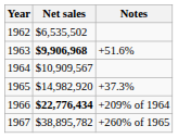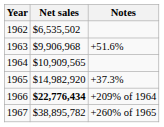 <table class="wikitable sortable" border="1">
 <tr>
 <th data-sort-type="number">Year</th>
 <th data-sort-type="number">Net sales</th>
 <th class="unsortable">Notes</th>
 </tr>
 <tr>
 <td data-sort-value="1962">1962</td>
 <td data-sort-value="6535502">$6,535,502</td>
 <td></td>
 </tr>
 <tr>
 <td data-sort-value="1963">1963</td>
-<td data-sort-value="9906968"><strong>$9,906,968</strong></td>
+<td data-sort-value="9906968">$9,906,968</td>
 <td SALES +51.6%>+51.6%</td>
 </tr>
 <tr>
 <td data-sort-value="1964">1964</td>
-<td data-sort-value="10909565">$10,909,567</td>
+<td data-sort-value="10909565">$10,909,565</td>
 <td></td>
 </tr>
 <tr>
 <td data-sort-value="1965">1965</td>
 <td data-sort-value="14982920">$14,982,920</td>
 <td SALES +37.3%>+37.3%</td>
 </tr>
 <tr>
 <td data-sort-value="1966">1966</td>
 <td data-sort-value="22776434"><strong>$22,776,434</strong></td>
 <td>+209% of 1964</td>
 </tr>
 <tr>
 <td data-sort-value="1967">1967</td>
 <td data-sort-value="38895782">$38,895,782</td>
 <td>+260% of 1965</td>
 </tr>
 </table>
